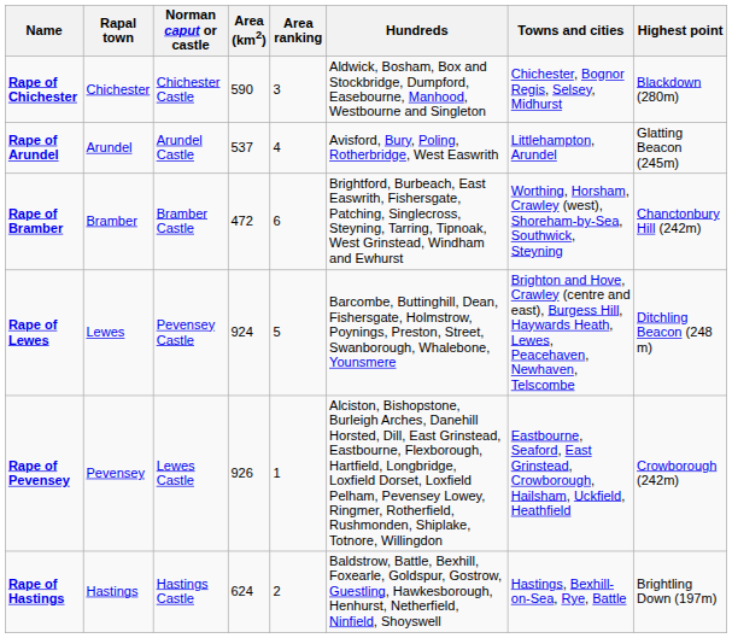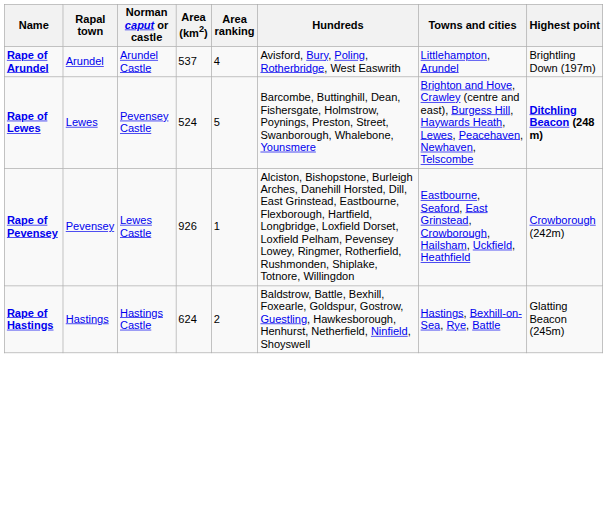 <table class="wikitable">
 <tr>
 <th>Name</th>
 <th colspan="1">Rapal town</th>
 <th colspan="1">Norman <em><a href='#'>caput</a></em> or castle</th>
 <th colspan="1">Area (km<sup>2</sup>)</th>
 <th colspan="1">Area ranking</th>
 <th colspan="1">Hundreds</th>
 <th colspan="1">Towns and cities</th>
 <th colspan="1">Highest point</th>
 </tr>
 <tr>
-<td><strong><a href='#'>Rape of Chichester</a></strong></td>
-<td align="left"><a href='#'>Chichester</a></td>
-<td align="left"><a href='#'>Chichester Castle</a></td>
-<td align="left">590</td>
-<td align="left">3</td>
-<td align="left">Aldwick, Bosham, Box and Stockbridge, Dumpford, Easebourne, <a href='#'>Manhood</a>, Westbourne and Singleton</td>
-<td align="left"><a href='#'>Chichester</a>, <a href='#'>Bognor Regis</a>, <a href='#'>Selsey</a>, <a href='#'>Midhurst</a></td>
-<td align="left"><a href='#'>Blackdown</a> (280m)</td>
-</tr>
-<tr>
 <td><strong><a href='#'>Rape of Arundel</a></strong></td>
 <td align="left"><a href='#'>Arundel</a></td>
 <td align="left"><a href='#'>Arundel Castle</a></td>
 <td align="left">537</td>
 <td align="left">4</td>
 <td align="left">Avisford, <a href='#'>Bury</a>, <a href='#'>Poling</a>, <a href='#'>Rotherbridge</a>, West Easwrith</td>
 <td align="left"><a href='#'>Littlehampton</a>, <a href='#'>Arundel</a></td>
-<td align="left">Glatting Beacon (245m)</td>
-</tr>
-<tr>
-<td><strong><a href='#'>Rape of Bramber</a></strong></td>
-<td align="left"><a href='#'>Bramber</a></td>
-<td align="left"><a href='#'>Bramber Castle</a></td>
-<td align="left">472</td>
-<td align="left">6</td>
-<td align="left">Brightford, Burbeach, East Easwrith, Fishersgate, Patching, Singlecross, Steyning, Tarring, Tipnoak, West Grinstead, Windham and Ewhurst</td>
-<td align="left"><a href='#'>Worthing</a>, <a href='#'>Horsham</a>, <a href='#'>Crawley</a> (west), <a href='#'>Shoreham-by-Sea</a>, <a href='#'>Southwick</a>, <a href='#'>Steyning</a></td>
-<td align="left"><a href='#'>Chanctonbury Hill</a> (242m)</td>
+<td align="left">Brightling Down (197m)</td>
 </tr>
 <tr>
 <td><strong><a href='#'>Rape of Lewes</a></strong></td>
 <td align="left"><a href='#'>Lewes</a></td>
 <td align="left"><a href='#'>Pevensey Castle</a></td>
-<td align="left">924</td>
+<td align="left">524</td>
 <td align="left">5</td>
 <td align="left">Barcombe, Buttinghill, Dean, Fishersgate, Holmstrow, Poynings, Preston, Street, Swanborough, Whalebone, <a href='#'>Younsmere</a></td>
 <td align="left"><a href='#'>Brighton and Hove</a>, <a href='#'>Crawley</a> (centre and east), <a href='#'>Burgess Hill</a>, <a href='#'>Haywards Heath</a>, <a href='#'>Lewes</a>, <a href='#'>Peacehaven</a>, <a href='#'>Newhaven</a>, <a href='#'>Telscombe</a></td>
-<td align="left"><a href='#'>Ditchling Beacon</a> (248 m)</td>
+<td align="left"><strong><a href='#'>Ditchling Beacon</a> (248 m)</strong></td>
 </tr>
 <tr>
 <td><strong><a href='#'>Rape of Pevensey</a></strong></td>
 <td align="left"><a href='#'>Pevensey</a></td>
 <td align="left"><a href='#'>Lewes Castle</a></td>
 <td align="left">926</td>
 <td align="left">1</td>
 <td align="left">Alciston, Bishopstone, Burleigh Arches, Danehill Horsted, Dill, East Grinstead, Eastbourne, Flexborough, Hartfield, Longbridge, Loxfield Dorset, Loxfield Pelham, Pevensey Lowey, Ringmer, Rotherfield, Rushmonden, Shiplake, Totnore, Willingdon</td>
 <td align="left"><a href='#'>Eastbourne</a>, <a href='#'>Seaford</a>, <a href='#'>East Grinstead</a>, <a href='#'>Crowborough</a>, <a href='#'>Hailsham</a>, <a href='#'>Uckfield</a>, <a href='#'>Heathfield</a></td>
 <td align="left"><a href='#'>Crowborough</a> (242m)</td>
 </tr>
 <tr>
 <td><strong><a href='#'>Rape of Hastings</a></strong></td>
 <td align="left"><a href='#'>Hastings</a></td>
 <td align="left"><a href='#'>Hastings Castle</a></td>
 <td align="left">624</td>
 <td align="left">2</td>
 <td align="left">Baldstrow, Battle, Bexhill, Foxearle, Goldspur, Gostrow, <a href='#'>Guestling</a>, Hawkesborough, Henhurst, Netherfield, <a href='#'>Ninfield</a>, Shoyswell</td>
 <td align="left"><a href='#'>Hastings</a>, <a href='#'>Bexhill-on-Sea</a>, <a href='#'>Rye</a>, <a href='#'>Battle</a></td>
-<td align="left">Brightling Down (197m)</td>
+<td align="left">Glatting Beacon (245m)</td>
 </tr>
 </table>
